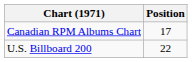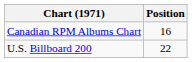 <table class="wikitable sortable" style="text-align:center">
 <tr>
 <th>Chart (1971)</th>
 <th>Position</th>
 </tr>
 <tr>
 <td align="left"><a href='#'>Canadian RPM Albums Chart</a></td>
-<td>17</td>
+<td>16</td>
 </tr>
 <tr>
 <td align="left">U.S. <a href='#'>Billboard 200</a></td>
 <td>22</td>
 </tr>
 </table>
